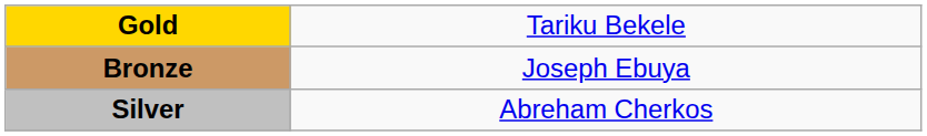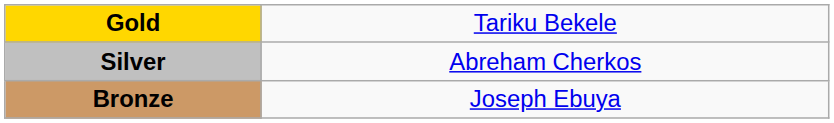 <table class="wikitable" style="text-align:center; " width="35%">
 <tr>
 <td bgcolor="gold"><strong>Gold</strong></td>
 <td><a href='#'>Tariku Bekele</a><br>  <small><em></em></small></td>
 </tr>
 <tr>
+<td bgcolor="silver"><strong>Silver</strong></td>
+<td><a href='#'>Abreham Cherkos</a><br>  <small><em></em></small></td>
+</tr>
+<tr>
 <td bgcolor="CC9966"><strong>Bronze</strong></td>
 <td><a href='#'>Joseph Ebuya</a><br>  <small><em></em></small></td>
 </tr>
-<tr>
-<td bgcolor="silver"><strong>Silver</strong></td>
-<td><a href='#'>Abreham Cherkos</a><br>  <small><em></em></small></td>
-</tr>
 </table>
